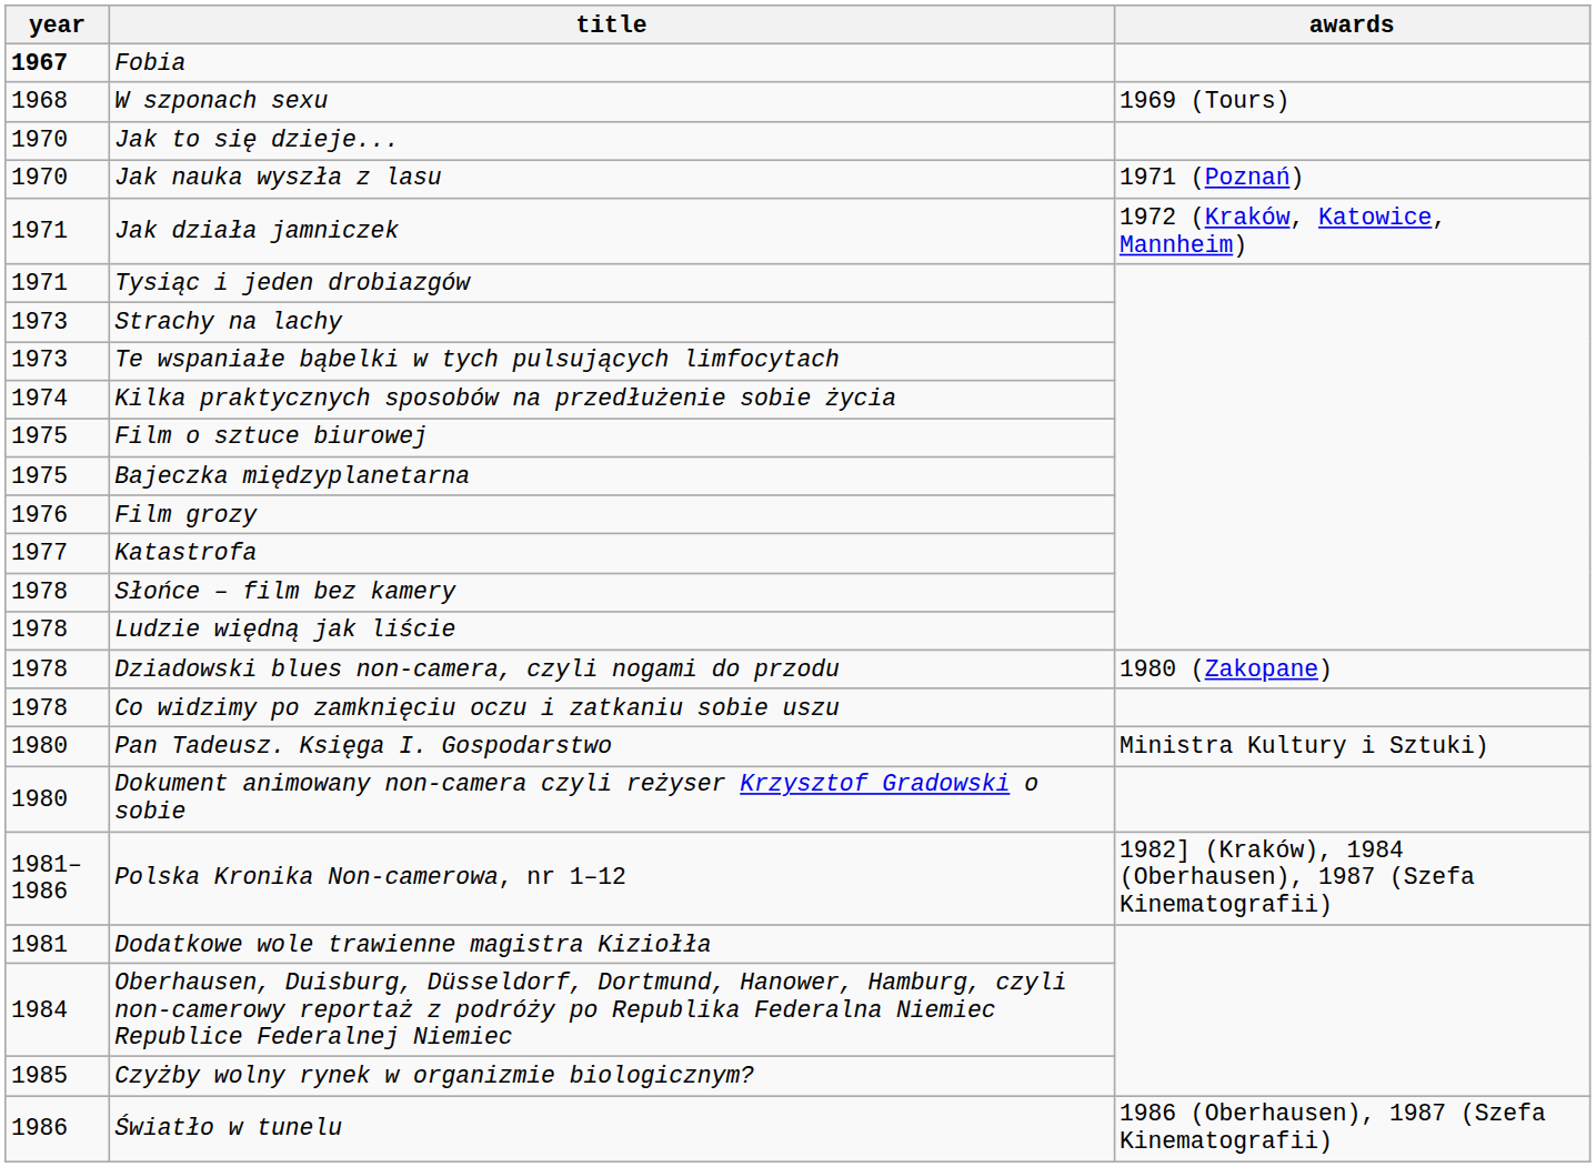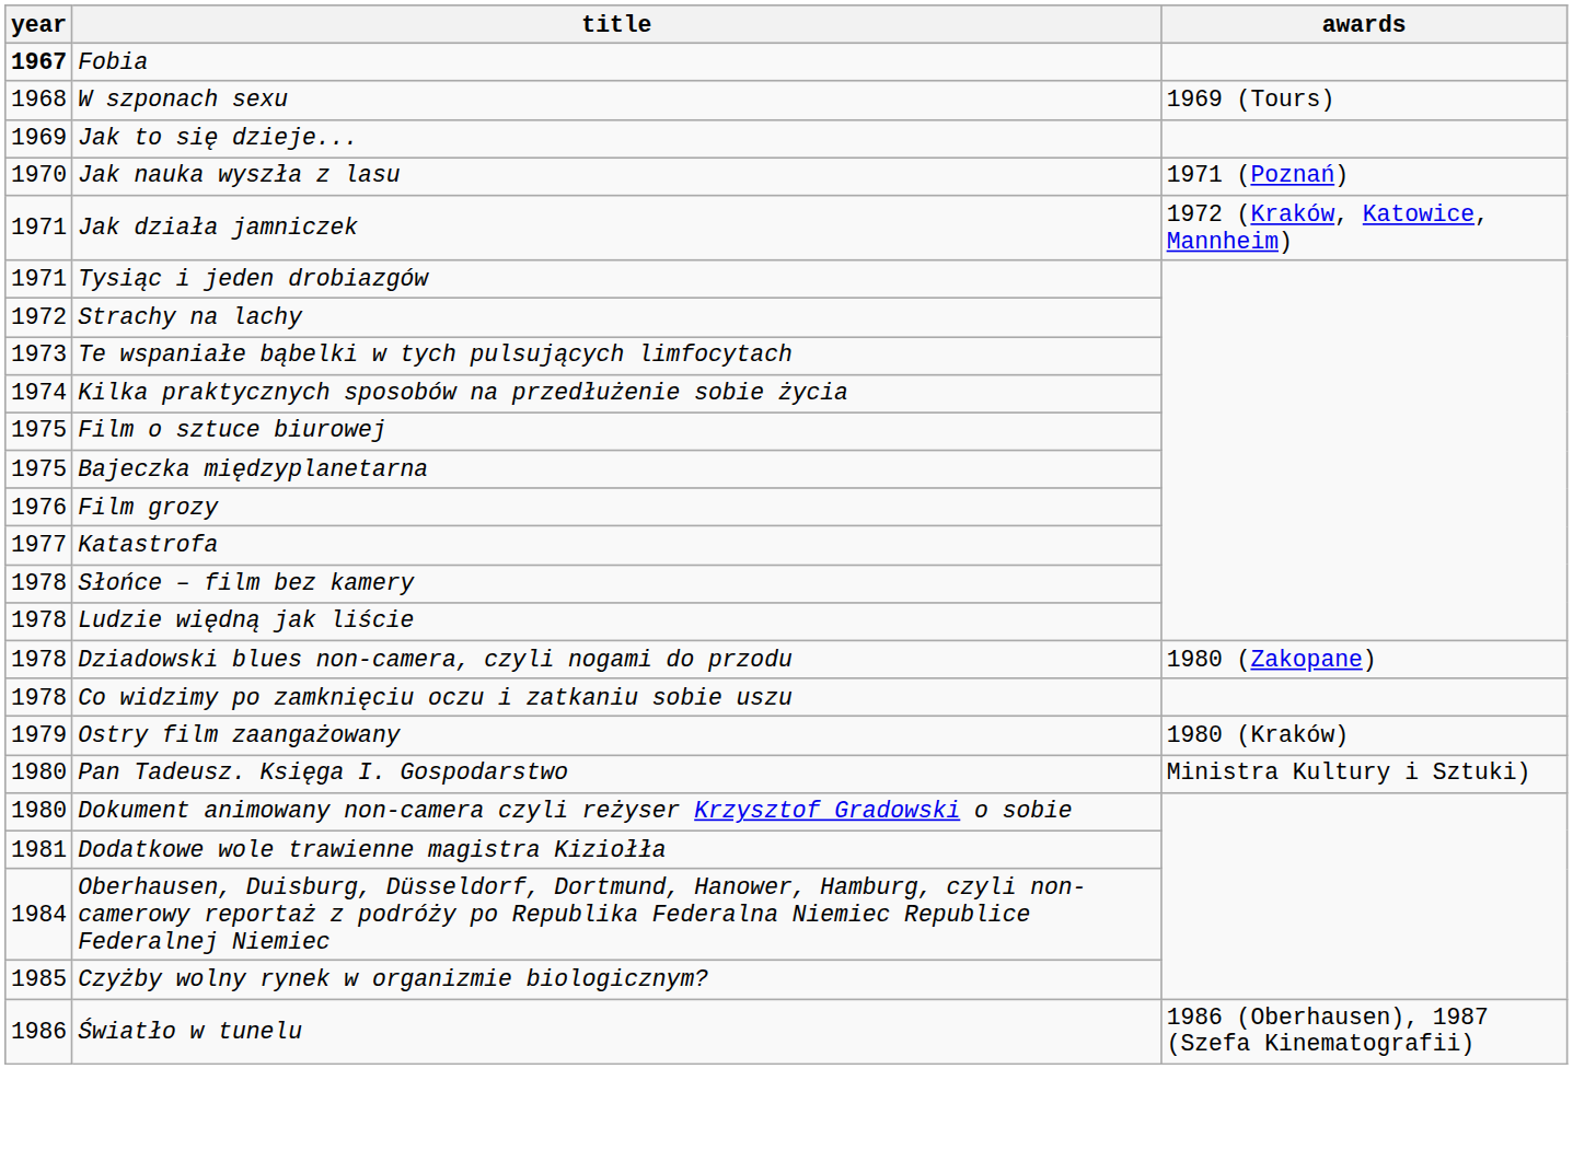 <table class="wikitable">
 <tr>
 <th>year</th>
 <th>title</th>
 <th>awards</th>
 </tr>
 <tr>
 <td><strong>1967</strong></td>
 <td><em>Fobia</em></td>
 </tr>
 <tr>
 <td>1968</td>
 <td><em>W szponach sexu</em></td>
 <td>1969 (Tours)</td>
 </tr>
 <tr>
-<td>1970</td>
+<td>1969</td>
 <td><em>Jak to się dzieje...</em></td>
 </tr>
 <tr>
 <td>1970</td>
 <td><em>Jak nauka wyszła z lasu</em></td>
 <td>1971 (<a href='#'>Poznań</a>)</td>
 </tr>
 <tr>
 <td>1971</td>
 <td><em>Jak działa jamniczek</em></td>
 <td>1972 (<a href='#'>Kraków</a>, <a href='#'>Katowice</a>, <a href='#'>Mannheim</a>)</td>
 </tr>
 <tr>
 <td>1971</td>
 <td><em>Tysiąc i jeden drobiazgów</em></td>
 </tr>
 <tr>
-<td>1973</td>
+<td>1972</td>
 <td><em>Strachy na lachy</em></td>
 </tr>
 <tr>
 <td>1973</td>
 <td><em>Te wspaniałe bąbelki w tych pulsujących limfocytach</em></td>
 </tr>
 <tr>
 <td>1974</td>
 <td><em>Kilka praktycznych sposobów na przedłużenie sobie życia</em></td>
 </tr>
 <tr>
 <td>1975</td>
 <td><em>Film o sztuce biurowej</em></td>
 </tr>
 <tr>
 <td>1975</td>
 <td><em>Bajeczka międzyplanetarna</em></td>
 </tr>
 <tr>
 <td>1976</td>
 <td><em>Film grozy</em></td>
 </tr>
 <tr>
 <td>1977</td>
 <td><em>Katastrofa</em></td>
 </tr>
 <tr>
 <td>1978</td>
 <td><em>Słońce – film bez kamery</em></td>
 </tr>
 <tr>
 <td>1978</td>
 <td><em>Ludzie więdną jak liście</em></td>
 </tr>
 <tr>
 <td>1978</td>
 <td><em>Dziadowski blues non-camera, czyli nogami do przodu</em></td>
 <td>1980 (<a href='#'>Zakopane</a>)</td>
 </tr>
 <tr>
 <td>1978</td>
 <td><em>Co widzimy po zamknięciu oczu i zatkaniu sobie uszu</em></td>
 </tr>
 <tr>
+<td>1979</td>
+<td><em>Ostry film zaangażowany</em></td>
+<td>1980 (Kraków)</td>
+</tr>
+<tr>
 <td>1980</td>
 <td><em>Pan Tadeusz. Księga I. Gospodarstwo</em></td>
 <td 1980 (Ministerstwo Kultury i Sztuki>Ministra Kultury i Sztuki)</td>
 </tr>
 <tr>
 <td>1980</td>
 <td><em>Dokument animowany non-camera czyli reżyser <a href='#'>Krzysztof Gradowski</a> o sobie</em></td>
-</tr>
-<tr>
-<td>1981–1986</td>
-<td><em>Polska Kronika Non-camerowa</em>, nr 1–12</td>
-<td>1982] (Kraków), 1984 (Oberhausen), 1987 (Szefa Kinematografii)</td>
 </tr>
 <tr>
 <td>1981</td>
 <td><em>Dodatkowe wole trawienne magistra Kiziołła</em></td>
 </tr>
 <tr>
 <td>1984</td>
 <td><em>Oberhausen, Duisburg, Düsseldorf, Dortmund, Hanower, Hamburg, czyli non-camerowy reportaż z podróży po Republika Federalna Niemiec Republice Federalnej Niemiec</em></td>
 </tr>
 <tr>
 <td>1985</td>
 <td><em>Czyżby wolny rynek w organizmie biologicznym?</em></td>
 </tr>
 <tr>
 <td>1986</td>
 <td><em>Światło w tunelu</em></td>
 <td>1986 (Oberhausen), 1987 (Szefa Kinematografii)</td>
 </tr>
 </table>
